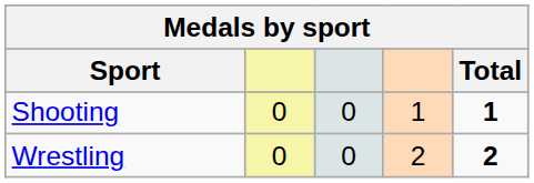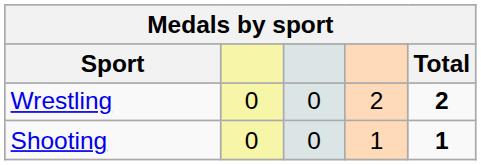 <table class="wikitable" style="font-size:90%; text-align:center;">
 <tr>
 <th colspan="5">Medals by sport</th>
 </tr>
 <tr>
 <th width="120">Sport</th>
 <th scope="col" width="30" style="background:#F7F6A8;"></th>
 <th scope="col" width="30" style="background:#DCE5E5;"></th>
 <th scope="col" width="30" style="background:#FFDAB9;"></th>
 <th width="30">Total</th>
 </tr>
 <tr>
+<td align="left"><a href='#'>Wrestling</a></td>
+<td style="background:#F7F6A8;">0</td>
+<td style="background:#DCE5E5;">0</td>
+<td style="background:#FFDAB9;">2</td>
+<td><strong>2</strong></td>
+</tr>
+<tr>
 <td align="left"><a href='#'>Shooting</a></td>
 <td style="background:#F7F6A8;">0</td>
 <td style="background:#DCE5E5;">0</td>
 <td style="background:#FFDAB9;">1</td>
 <td><strong>1</strong></td>
 </tr>
-<tr>
-<td align="left"><a href='#'>Wrestling</a></td>
-<td style="background:#F7F6A8;">0</td>
-<td style="background:#DCE5E5;">0</td>
-<td style="background:#FFDAB9;">2</td>
-<td><strong>2</strong></td>
-</tr>
 </table>
